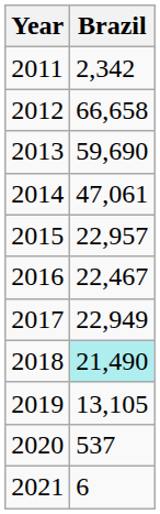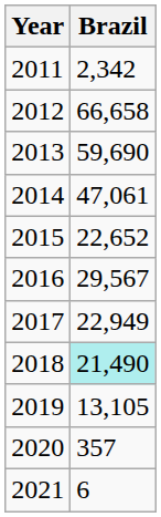 <table class="wikitable">
 <tr>
 <th>Year</th>
 <th>Brazil</th>
 </tr>
 <tr>
 <td>2011</td>
 <td>2,342</td>
 </tr>
 <tr>
 <td>2012</td>
 <td>66,658</td>
 </tr>
 <tr>
 <td>2013</td>
 <td>59,690</td>
 </tr>
 <tr>
 <td>2014</td>
 <td>47,061</td>
 </tr>
 <tr>
 <td>2015</td>
-<td>22,957</td>
+<td>22,652</td>
 </tr>
 <tr>
 <td>2016</td>
-<td>22,467</td>
+<td>29,567</td>
 </tr>
 <tr>
 <td>2017</td>
 <td>22,949</td>
 </tr>
 <tr>
 <td>2018</td>
 <td style="background: paleturquoise;">21,490</td>
 </tr>
 <tr>
 <td>2019</td>
 <td>13,105</td>
 </tr>
 <tr>
 <td>2020</td>
-<td>537</td>
+<td>357</td>
 </tr>
 <tr>
 <td>2021</td>
 <td>6</td>
 </tr>
 </table>
